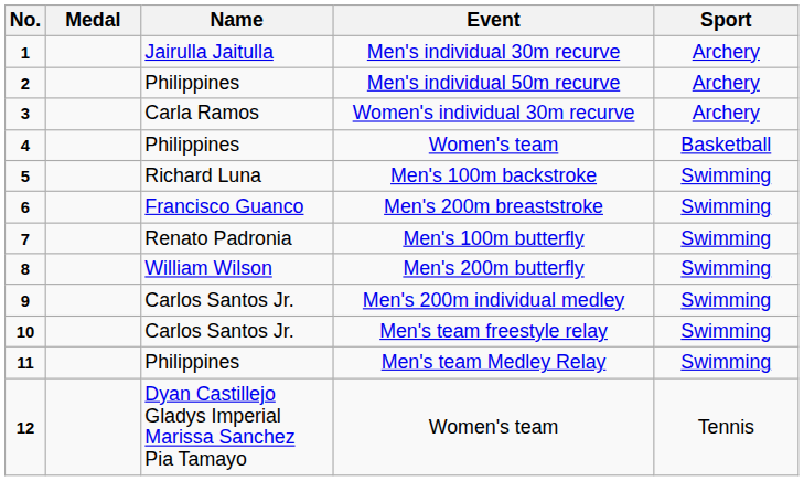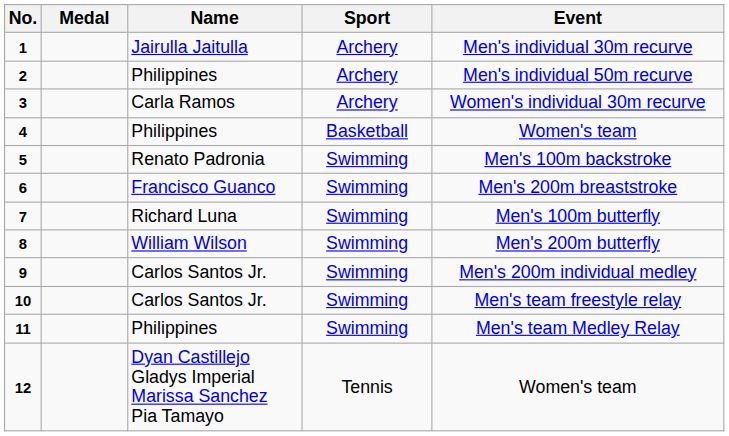 <table class="wikitable" style="font-size:100%; text-align:center;">
 <tr>
 <th width="10">No.</th>
 <th width="70">Medal</th>
 <th width="150">Name</th>
+<th width="110">Sport</th>
 <th width="255">Event</th>
-<th width="110">Sport</th>
 </tr>
 <tr>
 <td><small><strong>1</strong></small></td>
 <td></td>
 <td align=left><a href='#'>Jairulla Jaitulla</a></td>
+<td> <a href='#'>Archery</a></td>
 <td><a href='#'>Men's individual 30m recurve</a></td>
-<td> <a href='#'>Archery</a></td>
 </tr>
 <tr>
 <td><small><strong>2</strong></small></td>
 <td></td>
 <td align=left>Philippines</td>
+<td> <a href='#'>Archery</a></td>
 <td><a href='#'>Men's individual 50m recurve</a></td>
-<td> <a href='#'>Archery</a></td>
 </tr>
 <tr>
 <td><small><strong>3</strong></small></td>
 <td></td>
 <td align=left>Carla Ramos</td>
+<td> <a href='#'>Archery</a></td>
 <td><a href='#'>Women's individual 30m recurve</a></td>
-<td> <a href='#'>Archery</a></td>
 </tr>
 <tr>
 <td><small><strong>4</strong></small></td>
 <td></td>
 <td align=left>Philippines</td>
+<td> <a href='#'>Basketball</a></td>
 <td><a href='#'>Women's team</a></td>
-<td> <a href='#'>Basketball</a></td>
 </tr>
 <tr>
 <td><small><strong>5</strong></small></td>
 <td></td>
-<td align=left>Richard Luna</td>
+<td align=left>Renato Padronia</td>
+<td> <a href='#'>Swimming</a></td>
 <td><a href='#'>Men's 100m backstroke</a></td>
-<td> <a href='#'>Swimming</a></td>
 </tr>
 <tr>
 <td><small><strong>6</strong></small></td>
 <td></td>
 <td align=left><a href='#'>Francisco Guanco</a></td>
+<td> <a href='#'>Swimming</a></td>
 <td><a href='#'>Men's 200m breaststroke</a></td>
-<td> <a href='#'>Swimming</a></td>
 </tr>
 <tr>
 <td><small><strong>7</strong></small></td>
 <td></td>
-<td align=left>Renato Padronia</td>
+<td align=left>Richard Luna</td>
+<td> <a href='#'>Swimming</a></td>
 <td><a href='#'>Men's 100m butterfly</a></td>
-<td> <a href='#'>Swimming</a></td>
 </tr>
 <tr>
 <td><small><strong>8</strong></small></td>
 <td></td>
 <td align=left><a href='#'>William Wilson</a></td>
+<td> <a href='#'>Swimming</a></td>
 <td><a href='#'>Men's 200m butterfly</a></td>
-<td> <a href='#'>Swimming</a></td>
 </tr>
 <tr>
 <td><small><strong>9</strong></small></td>
 <td></td>
 <td align=left>Carlos Santos Jr.</td>
+<td> <a href='#'>Swimming</a></td>
 <td><a href='#'>Men's 200m individual medley</a></td>
-<td> <a href='#'>Swimming</a></td>
 </tr>
 <tr>
 <td><small><strong>10</strong></small></td>
 <td></td>
 <td align=left>Carlos Santos Jr.</td>
+<td> <a href='#'>Swimming</a></td>
 <td><a href='#'>Men's team  freestyle relay</a></td>
-<td> <a href='#'>Swimming</a></td>
 </tr>
 <tr>
 <td><small><strong>11</strong></small></td>
 <td></td>
 <td align=left>Philippines</td>
+<td> <a href='#'>Swimming</a></td>
 <td><a href='#'>Men's team  Medley Relay</a></td>
-<td> <a href='#'>Swimming</a></td>
 </tr>
 <tr>
 <td><small><strong>12</strong></small></td>
 <td></td>
 <td align=left><a href='#'>Dyan Castillejo</a><br>Gladys Imperial<br><a href='#'>Marissa Sanchez</a><br>Pia Tamayo</td>
+<td> Tennis</td>
 <td>Women's team</td>
-<td> Tennis</td>
 </tr>
 </table>
